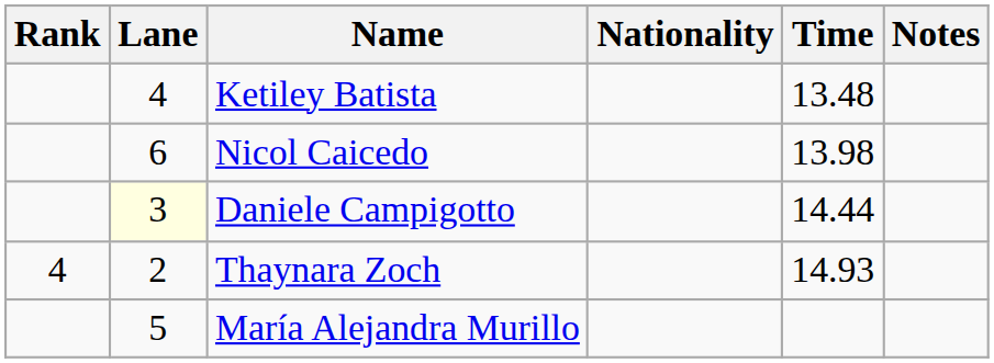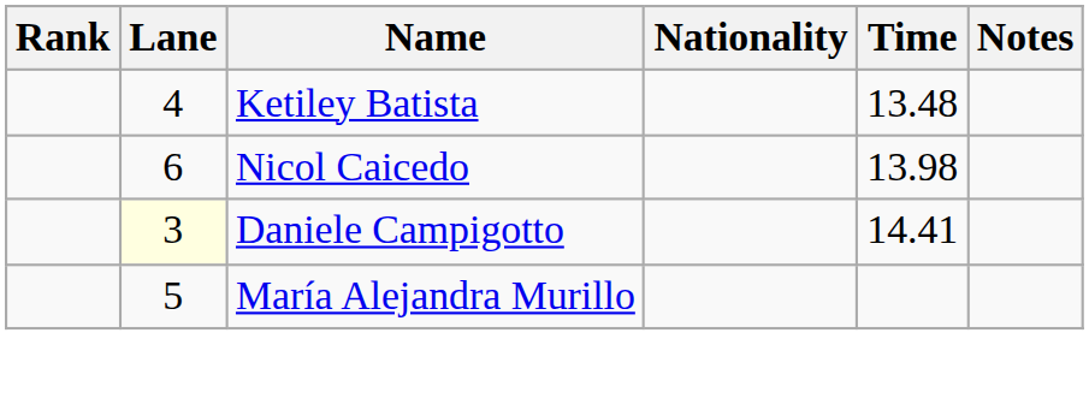 <table class="wikitable sortable" style="text-align:center">
 <tr>
 <th>Rank</th>
 <th>Lane</th>
 <th>Name</th>
 <th>Nationality</th>
 <th>Time</th>
 <th>Notes</th>
 </tr>
 <tr>
 <td></td>
 <td>4</td>
 <td align=left><a href='#'>Ketiley Batista</a></td>
 <td align=left></td>
 <td>13.48</td>
 <td></td>
 </tr>
 <tr>
 <td></td>
 <td>6</td>
 <td align=left><a href='#'>Nicol Caicedo</a></td>
 <td align=left></td>
 <td>13.98</td>
 <td></td>
 </tr>
 <tr>
 <td></td>
 <td style="background: lightyellow;">3</td>
 <td align=left><a href='#'>Daniele Campigotto</a></td>
 <td align=left></td>
-<td>14.44</td>
-<td></td>
-</tr>
-<tr>
-<td>4</td>
-<td>2</td>
-<td align=left><a href='#'>Thaynara Zoch</a></td>
-<td align=left></td>
-<td>14.93</td>
+<td>14.41</td>
 <td></td>
 </tr>
 <tr>
 <td></td>
 <td>5</td>
 <td align=left><a href='#'>María Alejandra Murillo</a></td>
 <td align=left></td>
 <td></td>
 <td></td>
 </tr>
 </table>
